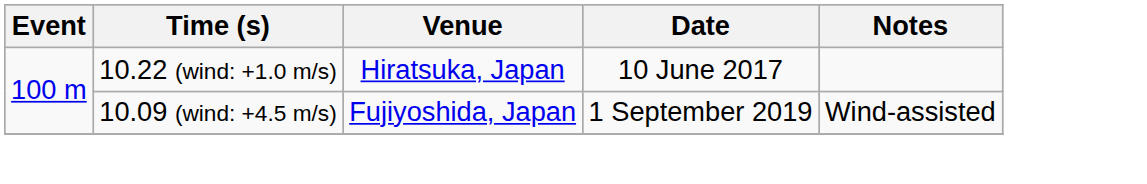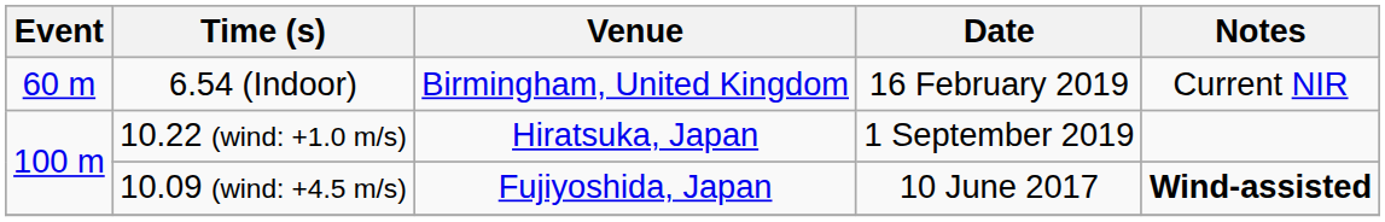 <table class="wikitable" style=text-align:center>
 <tr>
 <th>Event</th>
 <th>Time (s)</th>
 <th>Venue</th>
 <th>Date</th>
 <th>Notes</th>
 </tr>
 <tr>
+<td><a href='#'>60&nbsp;m</a></td>
+<td>6.54 (Indoor)</td>
+<td><a href='#'>Birmingham, United Kingdom</a></td>
+<td>16 February 2019</td>
+<td>Current <a href='#'>NIR</a></td>
+</tr>
+<tr>
 <td rowspan=2><a href='#'>100&nbsp;m</a></td>
 <td>10.22 <small>(wind: +1.0 m/s)</small></td>
 <td><a href='#'>Hiratsuka, Japan</a></td>
-<td>10 June 2017</td>
+<td>1 September 2019</td>
 <td></td>
 </tr>
 <tr>
 <td>10.09 <small>(wind: +4.5 m/s)</small></td>
 <td><a href='#'>Fujiyoshida, Japan</a></td>
-<td>1 September 2019</td>
-<td>Wind-assisted</td>
+<td>10 June 2017</td>
+<td><strong>Wind-assisted</strong></td>
 </tr>
 <tr>
 </tr>
 </table>
